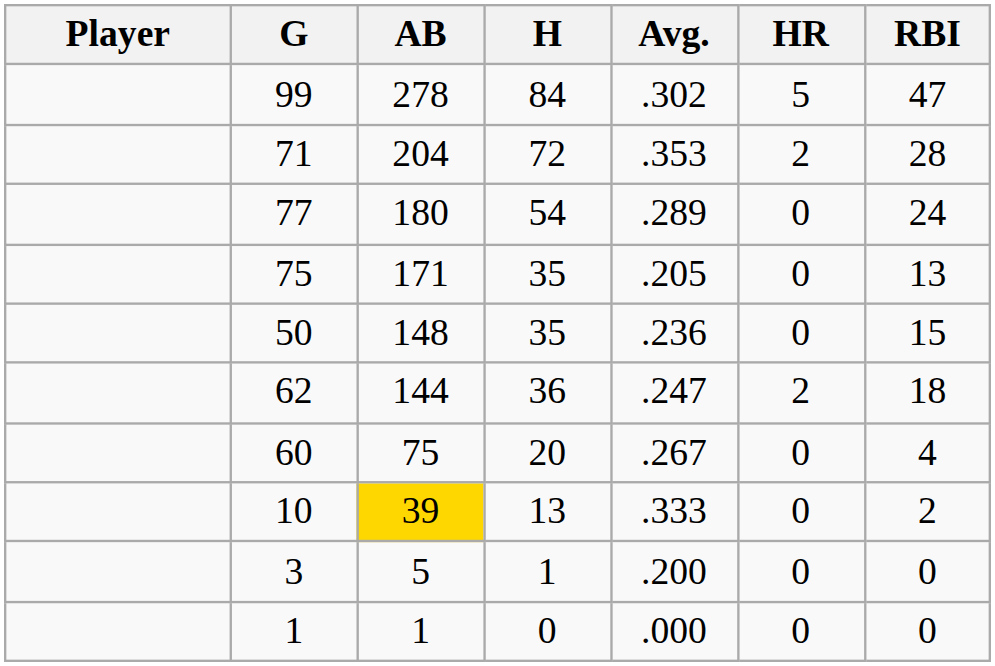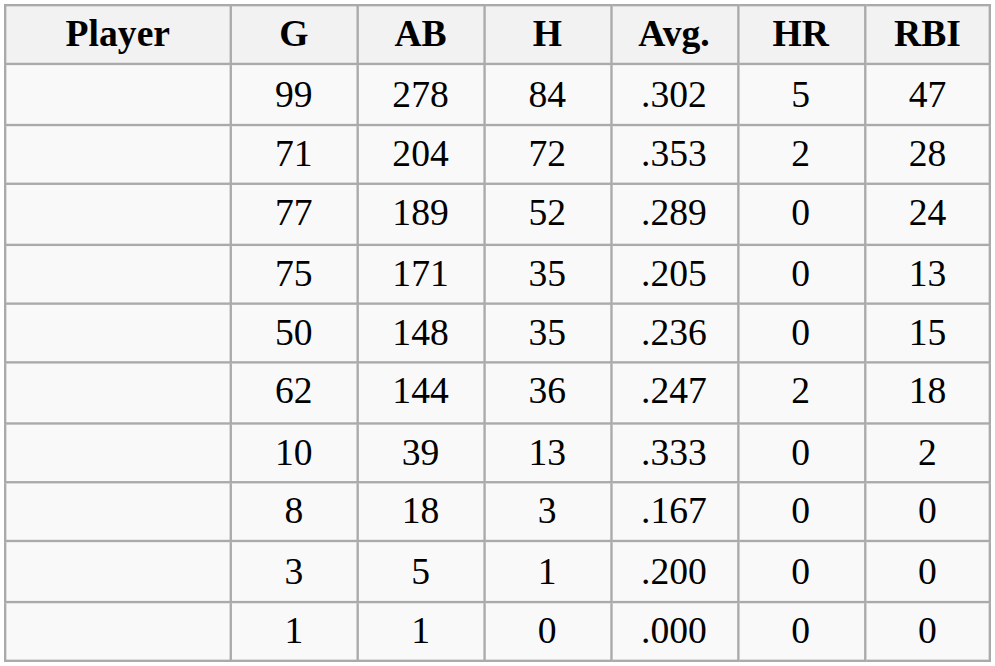 <table class="wikitable sortable">
 <tr>
 <th bgcolor="#DDDDFF" width="16%">Player</th>
 <th bgcolor="#DDDDFF" width="9%">G</th>
 <th bgcolor="#DDDDFF" width="9%">AB</th>
 <th bgcolor="#DDDDFF" width="9%">H</th>
 <th bgcolor="#DDDDFF" width="9%">Avg.</th>
 <th bgcolor="#DDDDFF" width="9%">HR</th>
 <th bgcolor="#DDDDFF" width="9%">RBI</th>
 </tr>
 <tr align="center">
 <td></td>
 <td>99</td>
 <td>278</td>
 <td>84</td>
 <td>.302</td>
 <td>5</td>
 <td>47</td>
 </tr>
 <tr align="center">
 <td></td>
 <td>71</td>
 <td>204</td>
 <td>72</td>
 <td>.353</td>
 <td>2</td>
 <td>28</td>
 </tr>
 <tr align="center">
 <td></td>
 <td>77</td>
-<td>180</td>
-<td>54</td>
+<td>189</td>
+<td>52</td>
 <td>.289</td>
 <td>0</td>
 <td>24</td>
 </tr>
 <tr align="center">
 <td></td>
 <td>75</td>
 <td>171</td>
 <td>35</td>
 <td>.205</td>
 <td>0</td>
 <td>13</td>
 </tr>
 <tr align="center">
 <td></td>
 <td>50</td>
 <td>148</td>
 <td>35</td>
 <td>.236</td>
 <td>0</td>
 <td>15</td>
 </tr>
 <tr align="center">
 <td></td>
 <td>62</td>
 <td>144</td>
 <td>36</td>
 <td>.247</td>
 <td>2</td>
 <td>18</td>
 </tr>
 <tr align="center">
 <td></td>
-<td>60</td>
-<td>75</td>
-<td>20</td>
-<td>.267</td>
-<td>0</td>
-<td>4</td>
-</tr>
-<tr align="center">
-<td></td>
 <td>10</td>
-<td style="background: gold;">39</td>
+<td>39</td>
 <td>13</td>
 <td>.333</td>
 <td>0</td>
 <td>2</td>
+</tr>
+<tr align="center">
+<td></td>
+<td>8</td>
+<td>18</td>
+<td>3</td>
+<td>.167</td>
+<td>0</td>
+<td>0</td>
 </tr>
 <tr align="center">
 <td></td>
 <td>3</td>
 <td>5</td>
 <td>1</td>
 <td>.200</td>
 <td>0</td>
 <td>0</td>
 </tr>
 <tr align="center">
 <td></td>
 <td>1</td>
 <td>1</td>
 <td>0</td>
 <td>.000</td>
 <td>0</td>
 <td>0</td>
 </tr>
 </table>
